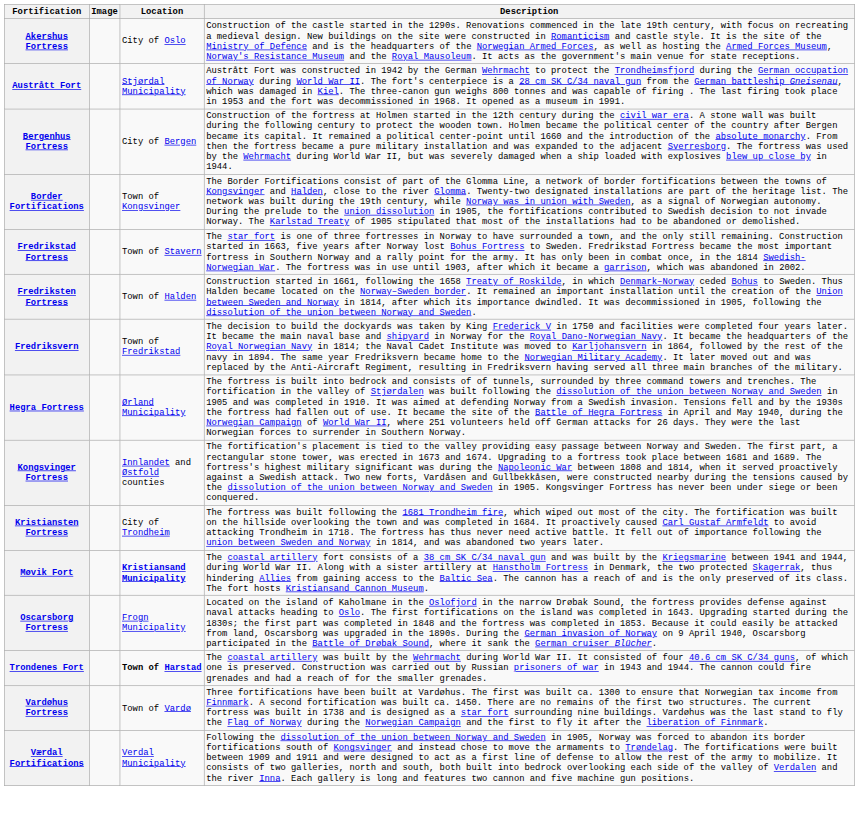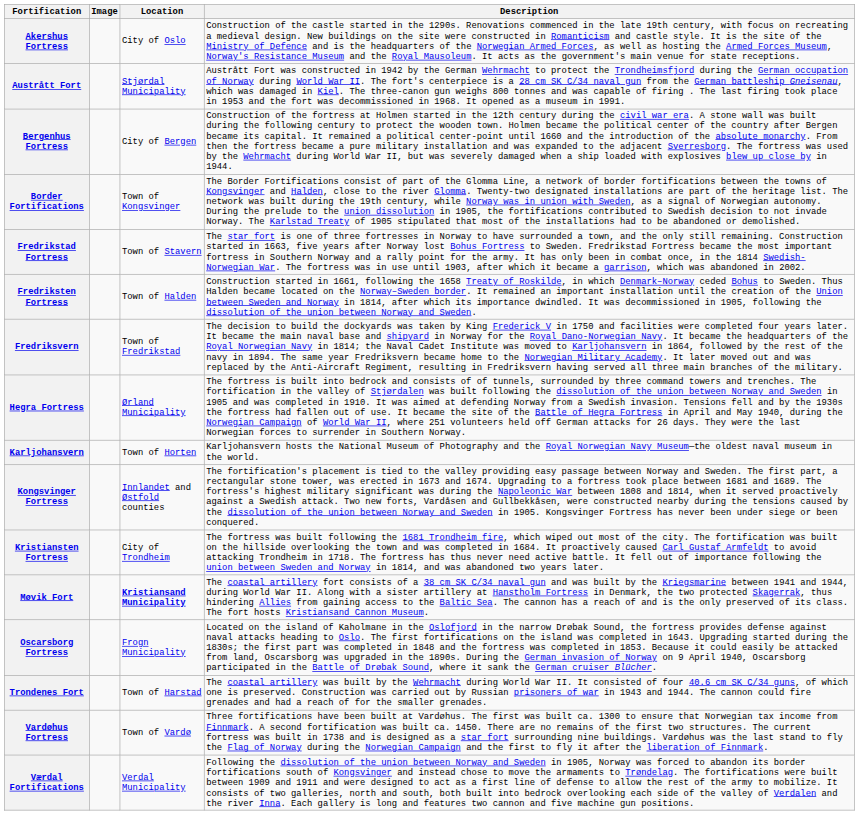 <table class="wikitable sortable plainrowheaders">
 <tr>
 <th scope=col>Fortification</th>
 <th scope=col>Image</th>
 <th scope=col>Location</th>
 <th scope=col class=unsortable>Description</th>
 </tr>
 <tr>
 <th scope=row><a href='#'>Akershus Fortress</a></th>
 <td></td>
 <td>City of <a href='#'>Oslo</a><br><small></small></td>
 <td>Construction of the castle started in the 1290s. Renovations commenced in the late 19th century, with focus on recreating a medieval design. New buildings on the site were constructed in <a href='#'>Romanticism</a> and castle style. It is the site of the <a href='#'>Ministry of Defence</a> and is the headquarters of the <a href='#'>Norwegian Armed Forces</a>, as well as hosting the <a href='#'>Armed Forces Museum</a>, <a href='#'>Norway's Resistance Museum</a> and the <a href='#'>Royal Mausoleum</a>. It acts as the government's main venue for state receptions.</td>
 </tr>
 <tr>
 <th scope=row><a href='#'>Austrått Fort</a></th>
 <td></td>
 <td><a href='#'>Stjørdal Municipality</a><br><small></small></td>
 <td>Austrått Fort was constructed in 1942 by the German <a href='#'>Wehrmacht</a> to protect the <a href='#'>Trondheimsfjord</a> during the <a href='#'>German occupation of Norway</a> during <a href='#'>World War II</a>. The fort's centerpiece is a <a href='#'>28 cm SK C/34 naval gun</a> from the <a href='#'>German battleship <em>Gneisenau</em></a>, which was damaged in <a href='#'>Kiel</a>. The three-canon gun weighs 800 tonnes and was capable of firing . The last firing took place in 1953 and the fort was decommissioned in 1968. It opened as a museum in 1991.</td>
 </tr>
 <tr>
 <th scope=row><a href='#'>Bergenhus Fortress</a></th>
 <td></td>
 <td>City of <a href='#'>Bergen</a><br><small></small></td>
 <td>Construction of the fortress at Holmen started in the 12th century during the <a href='#'>civil war era</a>. A stone wall was built during the following century to protect the wooden town. Holmen became the political center of the country after Bergen became its capital. It remained a political center-point until 1660 and the introduction of the <a href='#'>absolute monarchy</a>. From then the fortress became a pure military installation and was expanded to the adjacent <a href='#'>Sverresborg</a>. The fortress was used by the <a href='#'>Wehrmacht</a> during World War II, but was severely damaged when a ship loaded with explosives <a href='#'>blew up close by</a> in 1944.</td>
 </tr>
 <tr>
 <th scope=row><a href='#'>Border Fortifications</a></th>
 <td></td>
 <td>Town of <a href='#'>Kongsvinger</a><br><small></small></td>
 <td>The Border Fortifications consist of part of the Glomma Line, a network of border fortifications between the towns of <a href='#'>Kongsvinger</a> and <a href='#'>Halden</a>, close to the river <a href='#'>Glomma</a>. Twenty-two designated installations are part of the heritage list. The network was built during the 19th century, while <a href='#'>Norway was in union with Sweden</a>, as a signal of Norwegian autonomy. During the prelude to the <a href='#'>union dissolution</a> in 1905, the fortifications contributed to Swedish decision to not invade Norway. The <a href='#'>Karlstad Treaty</a> of 1905 stipulated that most of the installations had to be abandoned or demolished.</td>
 </tr>
 <tr>
 <th scope=row><a href='#'>Fredrikstad Fortress</a></th>
 <td></td>
 <td>Town of <a href='#'>Stavern</a><br><small></small></td>
 <td>The <a href='#'>star fort</a> is one of three fortresses in Norway to have surrounded a town, and the only still remaining. Construction started in 1663, five years after Norway lost <a href='#'>Bohus Fortress</a> to Sweden. Fredrikstad Fortress became the most important fortress in Southern Norway and a rally point for the army. It has only been in combat once, in the 1814 <a href='#'>Swedish-Norwegian War</a>. The fortress was in use until 1903, after which it became a <a href='#'>garrison</a>, which was abandoned in 2002.</td>
 </tr>
 <tr>
 <th scope=row><a href='#'>Fredriksten Fortress</a></th>
 <td></td>
 <td>Town of <a href='#'>Halden</a><br><small></small></td>
 <td>Construction started in 1661, following the 1658 <a href='#'>Treaty of Roskilde</a>, in which <a href='#'>Denmark–Norway</a> ceded <a href='#'>Bohus</a> to Sweden. Thus Halden became located on the <a href='#'>Norway–Sweden border</a>. It remained an important installation until the creation of the <a href='#'>Union between Sweden and Norway</a> in 1814, after which its importance dwindled. It was decommissioned in 1905, following the <a href='#'>dissolution of the union between Norway and Sweden</a>.</td>
 </tr>
 <tr>
 <th scope=row><a href='#'>Fredriksvern</a></th>
 <td></td>
 <td>Town of <a href='#'>Fredrikstad</a><br><small></small></td>
 <td>The decision to build the dockyards was taken by King <a href='#'>Frederick V</a> in 1750 and facilities were completed four years later. It became the main naval base and <a href='#'>shipyard</a> in Norway for the <a href='#'>Royal Dano-Norwegian Navy</a>. It became the headquarters of the <a href='#'>Royal Norwegian Navy</a> in 1814; the Naval Cadet Institute was moved to <a href='#'>Karljohansvern</a> in 1864, followed by the rest of the navy in 1894. The same year Fredriksvern became home to the <a href='#'>Norwegian Military Academy</a>. It later moved out and was replaced by the Anti-Aircraft Regiment, resulting in Fredriksvern having served all three main branches of the military.</td>
 </tr>
 <tr>
 <th scope=row><a href='#'>Hegra Fortress</a></th>
 <td></td>
 <td><a href='#'>Ørland Municipality</a><br><small></small></td>
 <td>The fortress is built into bedrock and consists of  of tunnels, surrounded by three command towers and trenches. The fortification in the valley of <a href='#'>Stjørdalen</a> was built following the <a href='#'>dissolution of the union between Norway and Sweden</a> in 1905 and was completed in 1910. It was aimed at defending Norway from a Swedish invasion. Tensions fell and by the 1930s the fortress had fallen out of use. It became the site of the <a href='#'>Battle of Hegra Fortress</a> in April and May 1940, during the <a href='#'>Norwegian Campaign</a> of <a href='#'>World War II</a>, where 251 volunteers held off German attacks for 26 days. They were the last Norwegian forces to surrender in Southern Norway.</td>
 </tr>
 <tr>
+<th scope=row><a href='#'>Karljohansvern</a></th>
+<td></td>
+<td>Town of <a href='#'>Horten</a><br><small></small></td>
+<td>Karljohansvern hosts the National Museum of Photography and the <a href='#'>Royal Norwegian Navy Museum</a>—the oldest naval museum in the world.</td>
+</tr>
+<tr>
 <th scope=row><a href='#'>Kongsvinger Fortress</a></th>
 <td></td>
 <td><a href='#'>Innlandet</a> and <a href='#'>Østfold</a> counties</td>
 <td>The fortification's placement is tied to the valley providing easy passage between Norway and Sweden. The first part, a rectangular stone tower, was erected in 1673 and 1674. Upgrading to a fortress took place between 1681 and 1689. The fortress's highest military significant was during the <a href='#'>Napoleonic War</a> between 1808 and 1814, when it served proactively against a Swedish attack. Two new forts, Vardåsen and Gullbekkåsen, were constructed nearby during the tensions caused by the <a href='#'>dissolution of the union between Norway and Sweden</a> in 1905. Kongsvinger Fortress has never been under siege or been conquered.</td>
 </tr>
 <tr>
 <th scope=row><a href='#'>Kristiansten Fortress</a></th>
 <td></td>
 <td>City of <a href='#'>Trondheim</a><br><small></small></td>
 <td>The fortress was built following the <a href='#'>1681 Trondheim fire</a>, which wiped out most of the city. The fortification was built on the hillside overlooking the town and was completed in 1684. It proactively caused <a href='#'>Carl Gustaf Armfeldt</a> to avoid attacking Trondheim in 1718. The fortress has thus never need active battle. It fell out of importance following the <a href='#'>union between Sweden and Norway</a> in 1814, and was abandoned two years later.</td>
 </tr>
 <tr>
 <th scope=row><a href='#'>Møvik Fort</a></th>
 <td></td>
 <td><strong><a href='#'>Kristiansand Municipality</a><br><small></small></strong></td>
 <td>The <a href='#'>coastal artillery</a> fort consists of a <a href='#'>38 cm SK C/34 naval gun</a> and was built by the <a href='#'>Kriegsmarine</a> between 1941 and 1944, during World War II. Along with a sister artillery at <a href='#'>Hanstholm Fortress</a> in Denmark, the two protected <a href='#'>Skagerrak</a>, thus hindering <a href='#'>Allies</a> from gaining access to the <a href='#'>Baltic Sea</a>. The cannon has a reach of  and is the only preserved of its class. The fort hosts <a href='#'>Kristiansand Cannon Museum</a>.</td>
 </tr>
 <tr>
 <th scope=row><a href='#'>Oscarsborg Fortress</a></th>
 <td></td>
 <td><a href='#'>Frogn Municipality</a><br><small></small></td>
 <td>Located on the island of Kaholmane in the <a href='#'>Oslofjord</a> in the narrow Drøbak Sound, the fortress provides defense against naval attacks heading to <a href='#'>Oslo</a>. The first fortifications on the island was completed in 1643. Upgrading started during the 1830s; the first part was completed in 1848 and the fortress was completed in 1853. Because it could easily be attacked from land, Oscarsborg was upgraded in the 1890s. During the <a href='#'>German invasion of Norway</a> on 9 April 1940, Oscarsborg participated in the <a href='#'>Battle of Drøbak Sound</a>, where it sank the <a href='#'>German cruiser <em>Blücher</em></a>.</td>
 </tr>
 <tr>
 <th scope=row><a href='#'>Trondenes Fort</a></th>
 <td></td>
-<td><strong>Town of <a href='#'>Harstad</a></strong></td>
+<td>Town of <a href='#'>Harstad</a></td>
 <td>The <a href='#'>coastal artillery</a> was built by the <a href='#'>Wehrmacht</a> during World War II. It consisted of four <a href='#'>40.6 cm SK C/34 guns</a>, of which one is preserved. Construction was carried out by Russian <a href='#'>prisoners of war</a> in 1943 and 1944. The cannon could fire  grenades and had a reach of  for the smaller  grenades.</td>
 </tr>
 <tr>
 <th scope=row><a href='#'>Vardøhus Fortress</a></th>
 <td></td>
 <td>Town of <a href='#'>Vardø</a><br><small></small></td>
 <td>Three fortifications have been built at Vardøhus. The first was built ca. 1300 to ensure that Norwegian tax income from <a href='#'>Finnmark</a>. A second fortification was built ca. 1450. There are no remains of the first two structures. The current fortress was built in 1738 and is designed as a <a href='#'>star fort</a> surrounding nine buildings. Vardøhus was the last stand to fly the <a href='#'>Flag of Norway</a> during the <a href='#'>Norwegian Campaign</a> and the first to fly it after the <a href='#'>liberation of Finnmark</a>.</td>
 </tr>
 <tr>
 <th scope=row><a href='#'>Værdal Fortifications</a></th>
 <td></td>
 <td><a href='#'>Verdal Municipality</a></td>
 <td>Following the <a href='#'>dissolution of the union between Norway and Sweden</a> in 1905, Norway was forced to abandon its border fortifications south of <a href='#'>Kongsvinger</a> and instead chose to move the armaments to <a href='#'>Trøndelag</a>. The fortifications were built between 1909 and 1911 and were designed to act as a first line of defense to allow the rest of the army to mobilize. It consists of two galleries, north and south, both built into bedrock overlooking each side of the valley of <a href='#'>Verdalen</a> and the river <a href='#'>Inna</a>. Each gallery is  long and features two cannon and five machine gun positions.</td>
 </tr>
 </table>
